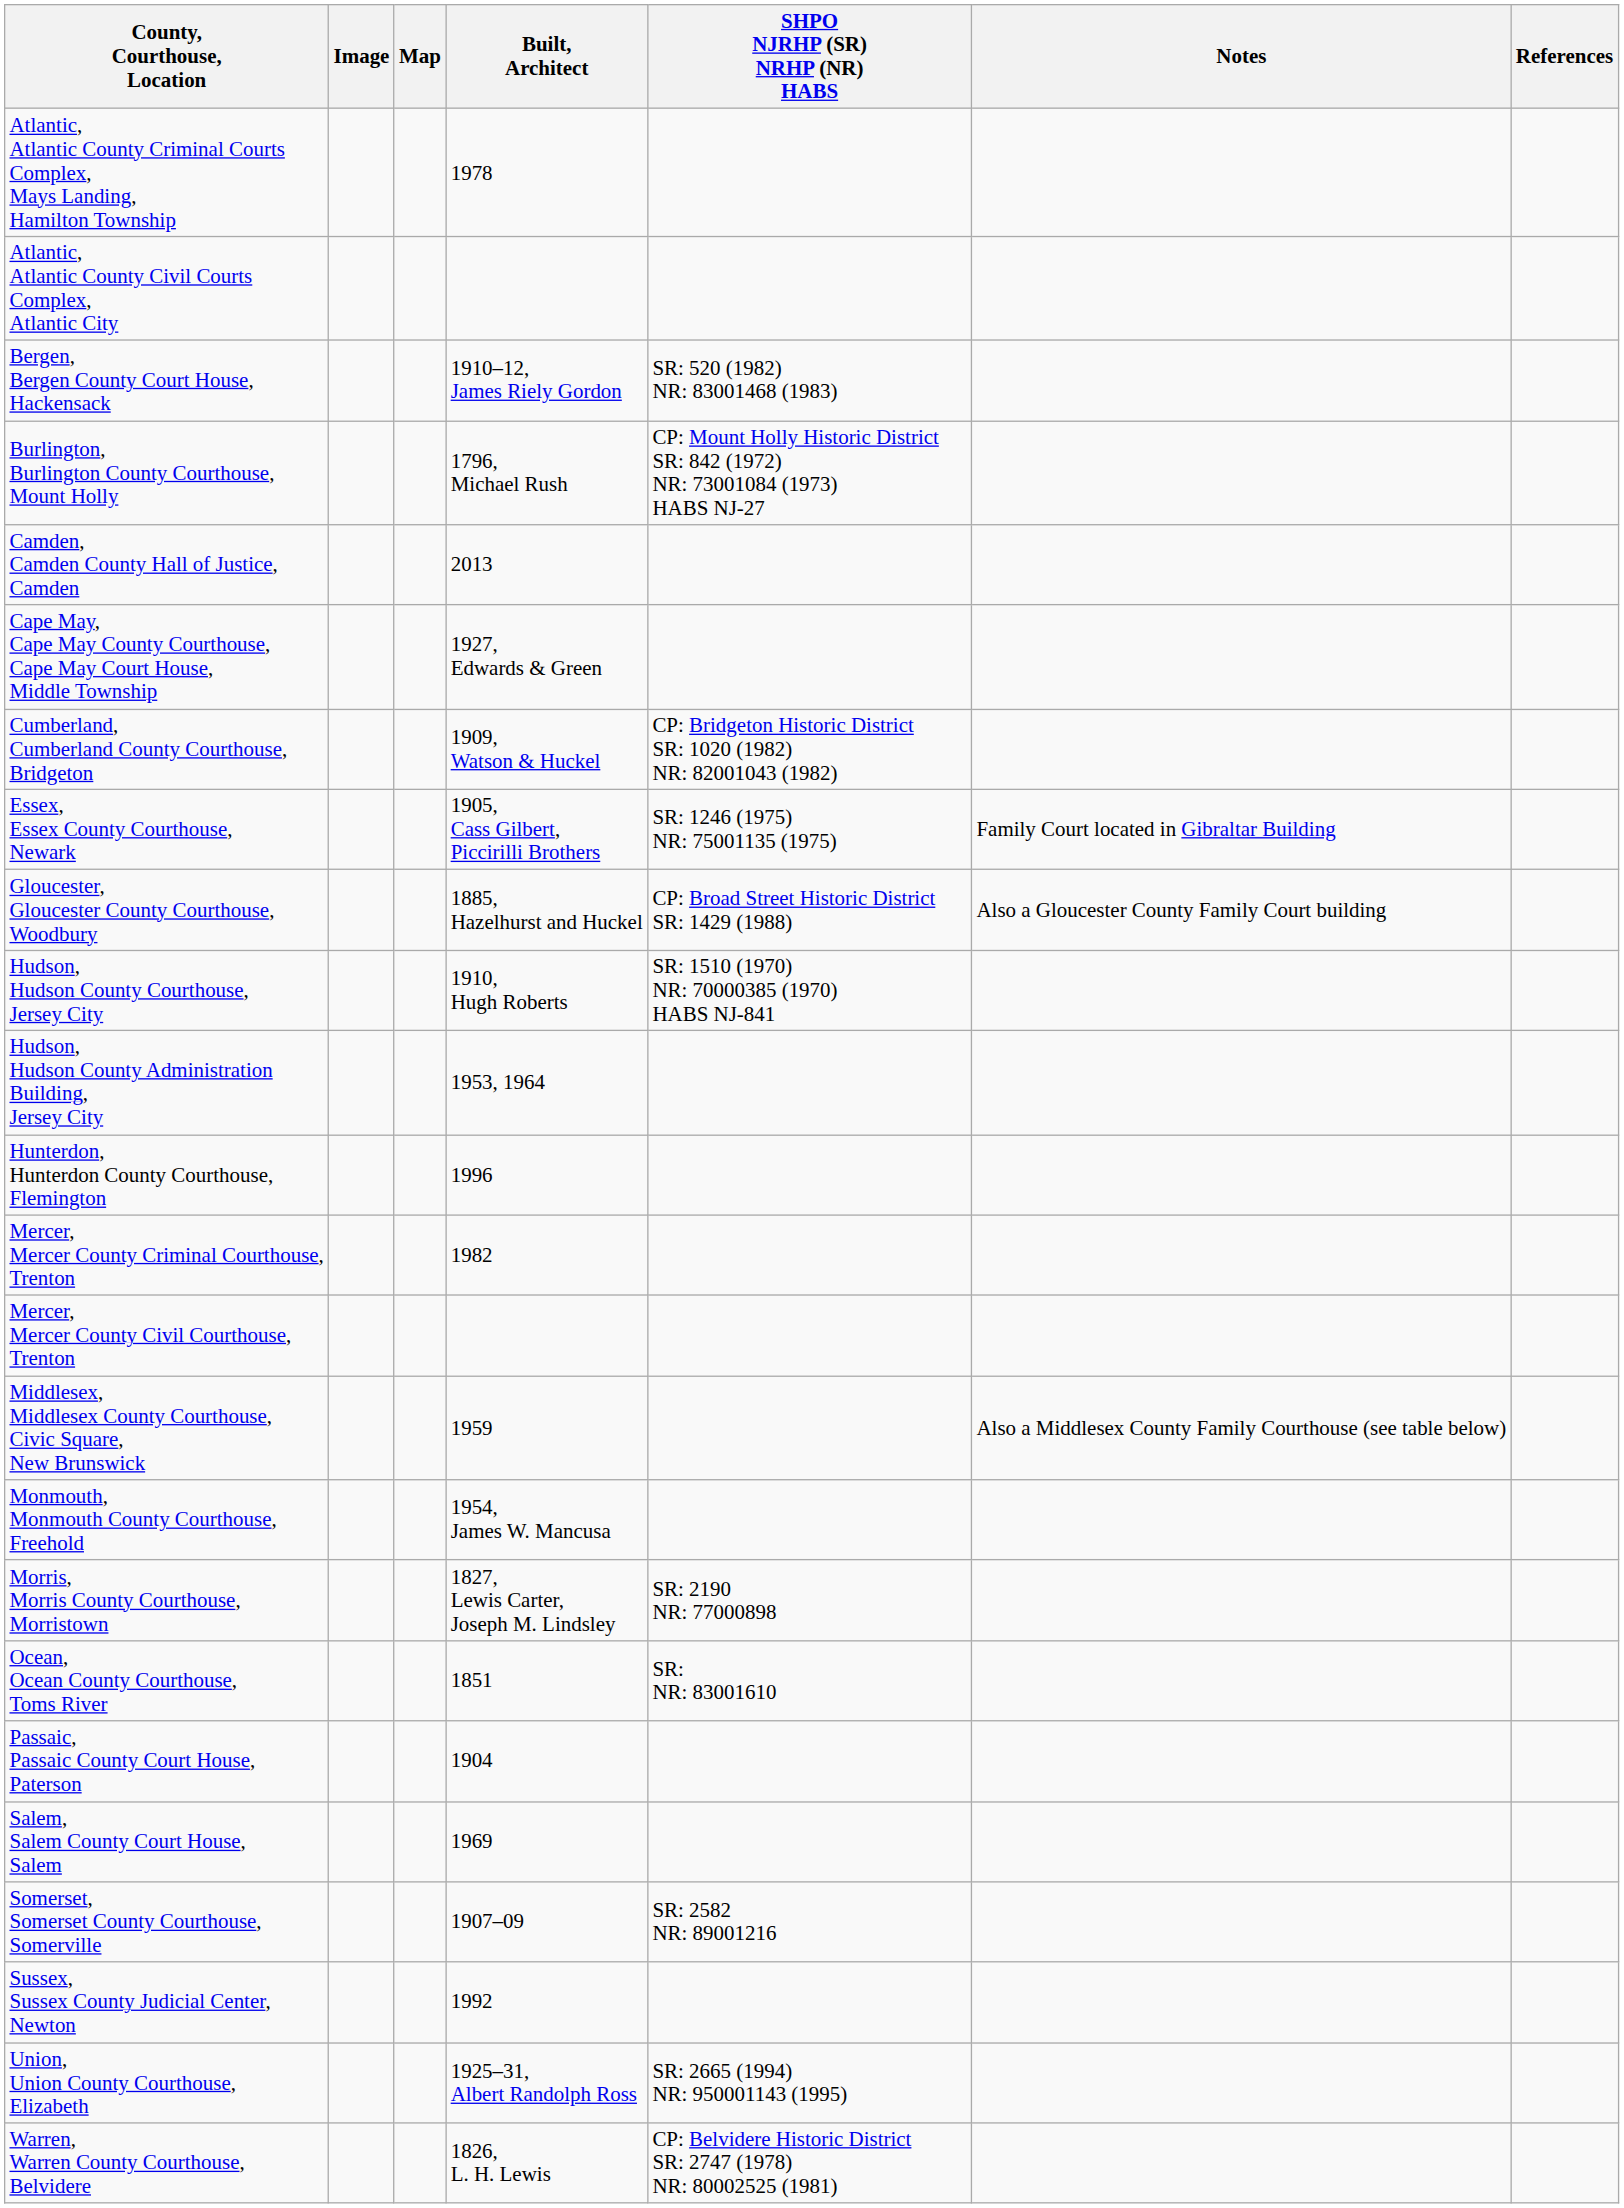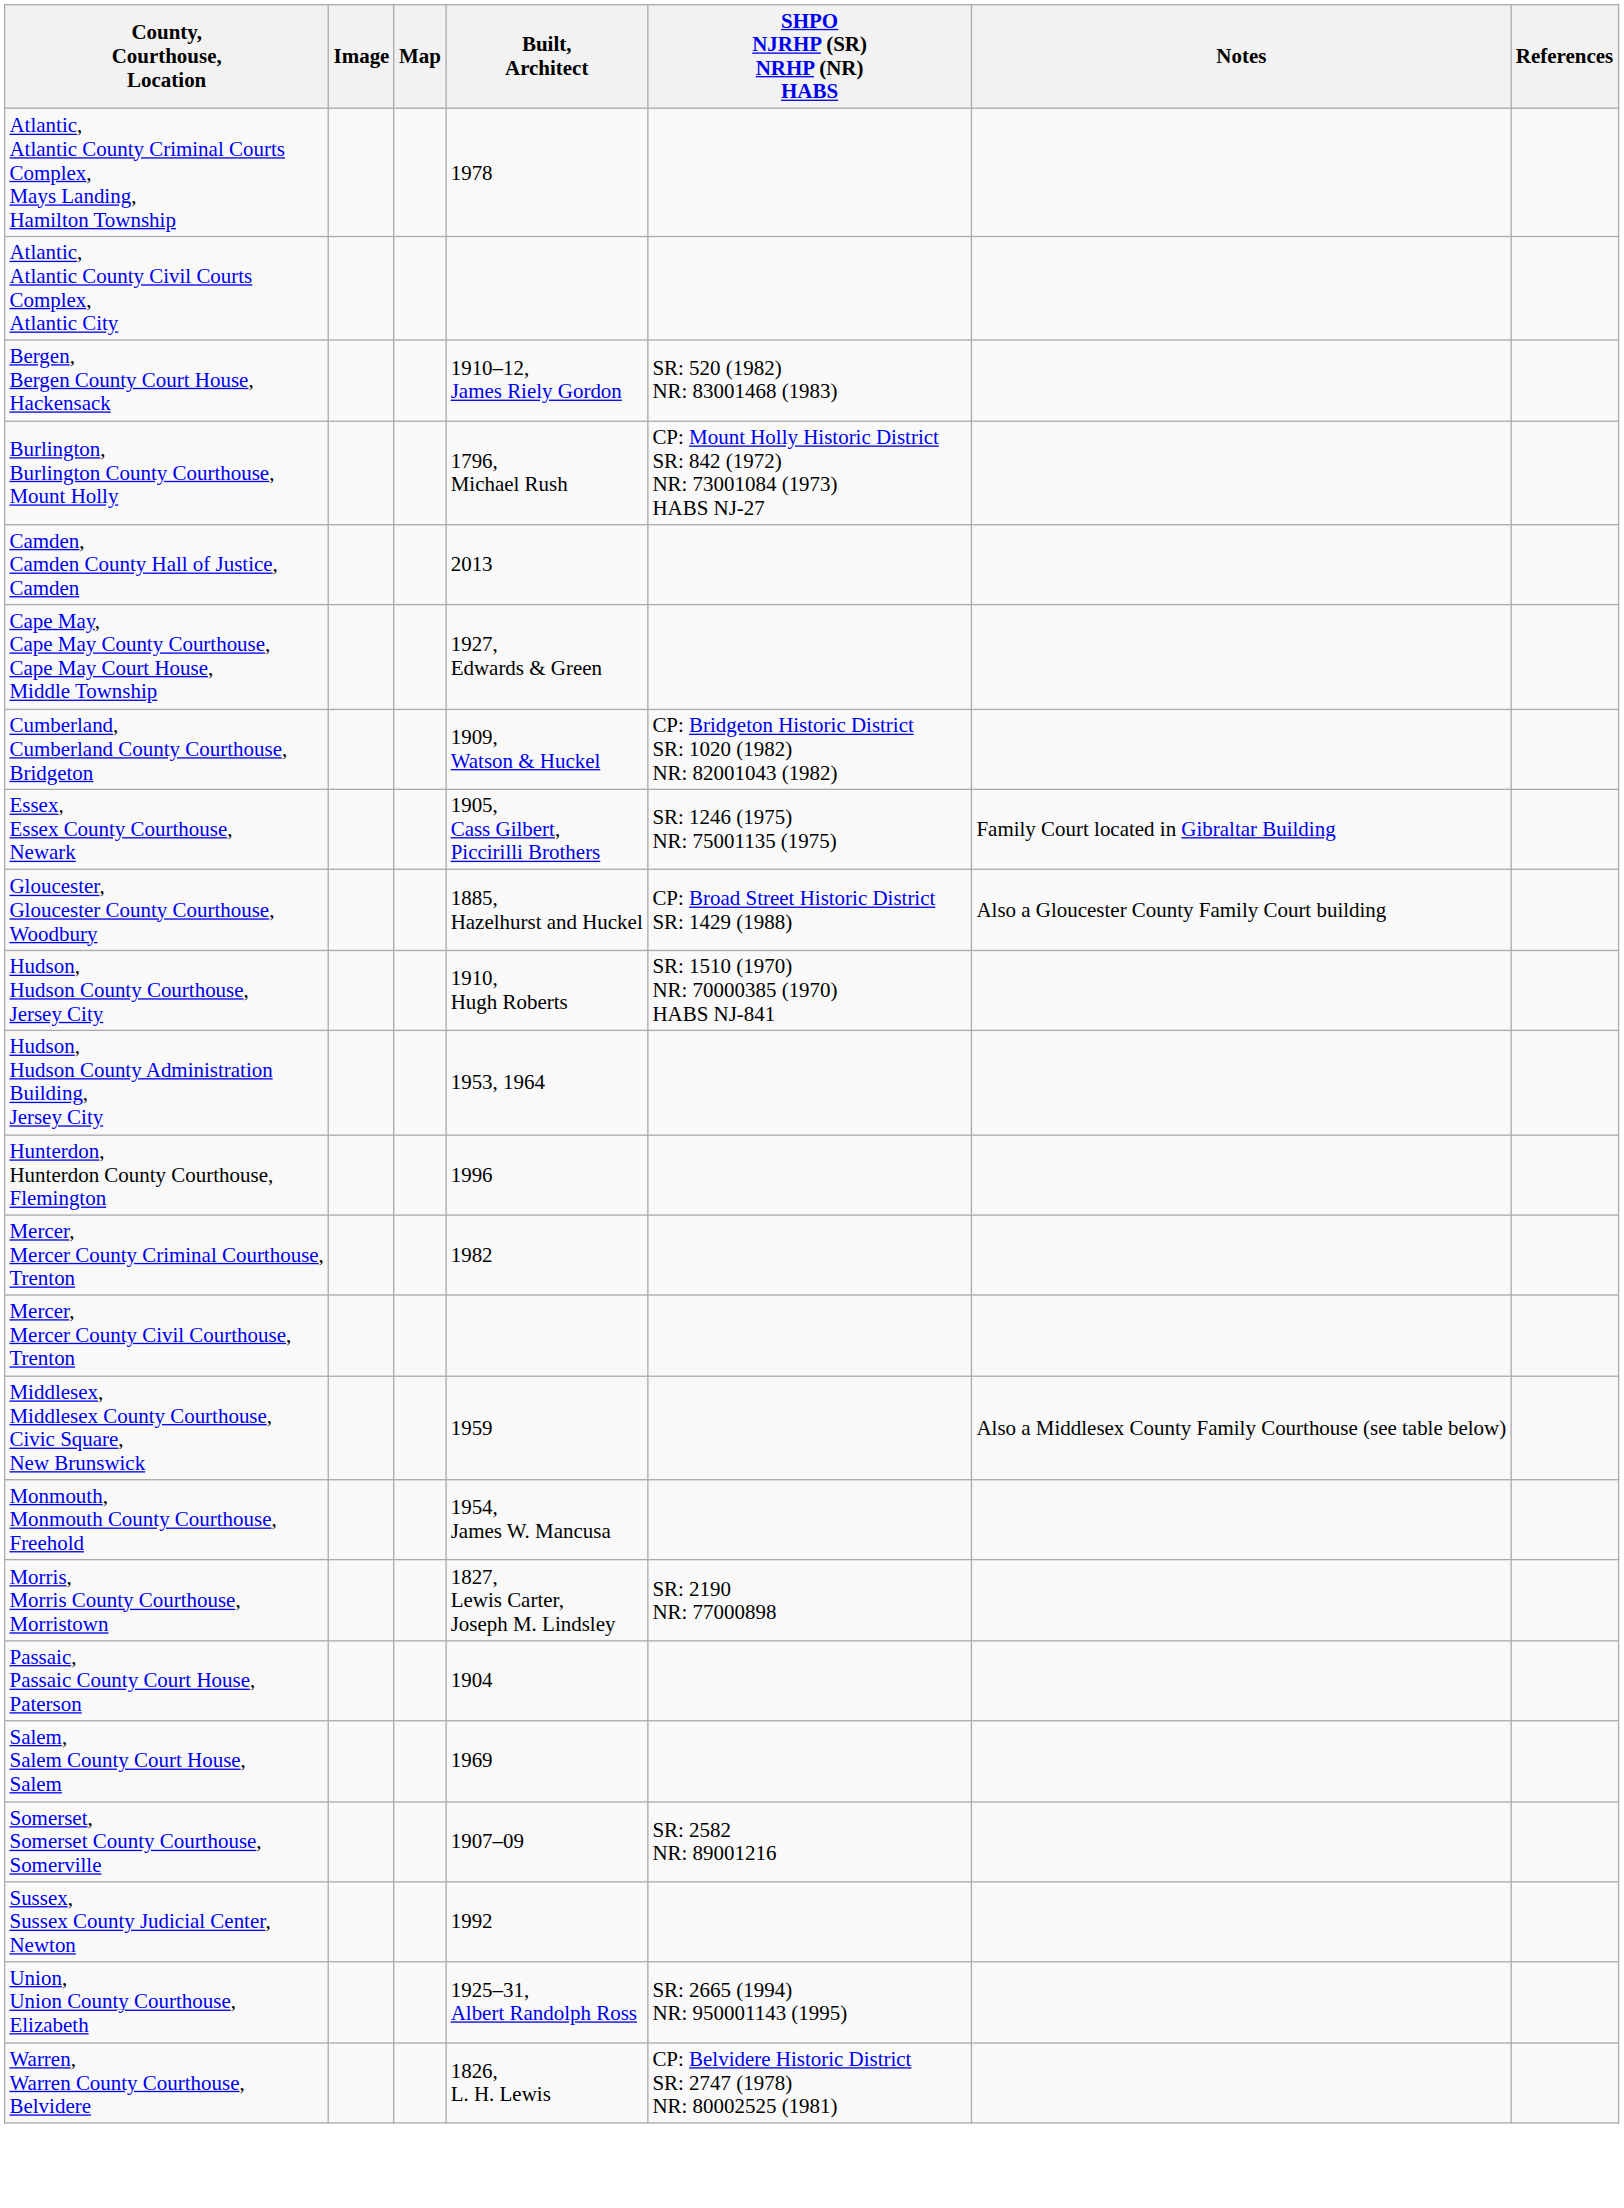 <table class="wikitable sortable sticky-header sort-under">
 <tr>
 <th scope="col" width="240px">County,<br>Courthouse,<br>Location</th>
 <th>Image</th>
 <th>Map</th>
 <th>Built,<br>Architect</th>
 <th scope="col" width="240px"><a href='#'>SHPO</a><br><a href='#'>NJRHP</a> (SR)<br><a href='#'>NRHP</a> (NR)<br><a href='#'>HABS</a></th>
 <th>Notes</th>
 <th scope="col" width="5px">References</th>
 </tr>
 <tr>
 <td><a href='#'>Atlantic</a>,<br><a href='#'>Atlantic County Criminal Courts Complex</a>,<br><a href='#'>Mays Landing</a>,<br><a href='#'>Hamilton Township</a><br><small></small></td>
 <td></td>
 <td></td>
 <td>1978</td>
 <td></td>
 <td></td>
 <td></td>
 </tr>
 <tr>
 <td><a href='#'>Atlantic</a>,<br><a href='#'>Atlantic County Civil Courts Complex</a>,<br><a href='#'>Atlantic City</a><br><small></small></td>
 <td></td>
 <td></td>
 <td></td>
 <td></td>
 <td></td>
 <td></td>
 </tr>
 <tr>
 <td><a href='#'>Bergen</a>,<br><a href='#'>Bergen County Court House</a>,<br><a href='#'>Hackensack</a><br><small></small></td>
 <td></td>
 <td></td>
 <td>1910–12,<br><a href='#'>James Riely Gordon</a></td>
 <td>SR: 520 (1982)<br>NR: 83001468 (1983)</td>
 <td></td>
 <td></td>
 </tr>
 <tr>
 <td><a href='#'>Burlington</a>,<br><a href='#'>Burlington County Courthouse</a>,<br><a href='#'>Mount Holly</a><br><small></small></td>
 <td></td>
 <td></td>
 <td>1796,<br>Michael Rush</td>
 <td>CP: <a href='#'>Mount Holly Historic District</a><br>SR: 842 (1972)<br>NR: 73001084 (1973)<br>HABS NJ-27</td>
 <td></td>
 <td></td>
 </tr>
 <tr>
 <td><a href='#'>Camden</a>,<br><a href='#'>Camden County Hall of Justice</a>,<br><a href='#'>Camden</a><br><small></small></td>
 <td></td>
 <td></td>
 <td>2013</td>
 <td></td>
 <td></td>
 <td></td>
 </tr>
 <tr>
 <td><a href='#'>Cape May</a>,<br><a href='#'>Cape May County Courthouse</a>,<br><a href='#'>Cape May Court House</a>,<br><a href='#'>Middle Township</a><br><small></small></td>
 <td></td>
 <td></td>
 <td>1927,<br>Edwards & Green</td>
 <td></td>
 <td></td>
 <td></td>
 </tr>
 <tr>
 <td><a href='#'>Cumberland</a>,<br><a href='#'>Cumberland County Courthouse</a>,<br><a href='#'>Bridgeton</a><br><small></small></td>
 <td></td>
 <td></td>
 <td>1909,<br><a href='#'>Watson & Huckel</a></td>
 <td>CP: <a href='#'>Bridgeton Historic District</a><br>SR: 1020 (1982)<br>NR: 82001043 (1982)</td>
 <td></td>
 <td></td>
 </tr>
 <tr>
 <td><a href='#'>Essex</a>,<br><a href='#'>Essex County Courthouse</a>,<br><a href='#'>Newark</a><br><small></small></td>
 <td></td>
 <td></td>
 <td>1905,<br><a href='#'>Cass Gilbert</a>,<br><a href='#'>Piccirilli Brothers</a></td>
 <td>SR: 1246 (1975)<br>NR: 75001135 (1975)</td>
 <td>Family Court located in <a href='#'>Gibraltar Building</a></td>
 <td></td>
 </tr>
 <tr>
 <td><a href='#'>Gloucester</a>,<br><a href='#'>Gloucester County Courthouse</a>,<br><a href='#'>Woodbury</a><br><small></small></td>
 <td></td>
 <td></td>
 <td>1885,<br>Hazelhurst and Huckel</td>
 <td>CP: <a href='#'>Broad Street Historic District</a><br>SR: 1429 (1988)</td>
 <td>Also a Gloucester County Family Court building</td>
 <td></td>
 </tr>
 <tr>
 <td><a href='#'>Hudson</a>,<br><a href='#'>Hudson County Courthouse</a>,<br><a href='#'>Jersey City</a><br><small></small></td>
 <td></td>
 <td></td>
 <td>1910,<br>Hugh Roberts</td>
 <td>SR: 1510 (1970)<br>NR: 70000385 (1970)<br>HABS NJ-841</td>
 <td></td>
 <td><br></td>
 </tr>
 <tr>
 <td><a href='#'>Hudson</a>,<br><a href='#'>Hudson County Administration Building</a>,<br><a href='#'>Jersey City</a><br><small></small></td>
 <td></td>
 <td></td>
 <td>1953, 1964</td>
 <td></td>
 <td></td>
 <td></td>
 </tr>
 <tr>
 <td><a href='#'>Hunterdon</a>,<br>Hunterdon County Courthouse,<br><a href='#'>Flemington</a><br><small></small></td>
 <td></td>
 <td></td>
 <td>1996</td>
 <td></td>
 <td></td>
 <td></td>
 </tr>
 <tr>
 <td><a href='#'>Mercer</a>,<br><a href='#'>Mercer County Criminal Courthouse</a>,<br><a href='#'>Trenton</a><br><small></small></td>
 <td></td>
 <td></td>
 <td>1982</td>
 <td></td>
 <td></td>
 <td></td>
 </tr>
 <tr>
 <td><a href='#'>Mercer</a>,<br><a href='#'>Mercer County Civil Courthouse</a>,<br><a href='#'>Trenton</a><br><small></small></td>
 <td></td>
 <td></td>
 <td></td>
 <td></td>
 <td></td>
 <td></td>
 </tr>
 <tr>
 <td><a href='#'>Middlesex</a>,<br><a href='#'>Middlesex County Courthouse</a>,<br><a href='#'>Civic Square</a>,<br><a href='#'>New Brunswick</a><br><small></small></td>
 <td></td>
 <td></td>
 <td>1959</td>
 <td></td>
 <td>Also a Middlesex County Family Courthouse (see table below)</td>
 <td></td>
 </tr>
 <tr>
 <td><a href='#'>Monmouth</a>,<br><a href='#'>Monmouth County Courthouse</a>,<br><a href='#'>Freehold</a><br><small></small></td>
 <td></td>
 <td></td>
 <td>1954,<br>James W. Mancusa</td>
 <td></td>
 <td></td>
 <td></td>
 </tr>
 <tr>
 <td><a href='#'>Morris</a>,<br><a href='#'>Morris County Courthouse</a>,<br><a href='#'>Morristown</a><br><small></small></td>
 <td></td>
 <td></td>
 <td>1827,<br>Lewis Carter,<br>Joseph M. Lindsley</td>
 <td>SR: 2190<br>NR: 77000898</td>
 <td></td>
 <td></td>
 </tr>
 <tr>
-<td><a href='#'>Ocean</a>,<br><a href='#'>Ocean County Courthouse</a>,<br><a href='#'>Toms River</a><br><small></small></td>
-<td></td>
-<td></td>
-<td>1851</td>
-<td>SR:<br>NR: 83001610</td>
-<td></td>
-<td></td>
-</tr>
-<tr>
 <td><a href='#'>Passaic</a>,<br><a href='#'>Passaic County Court House</a>,<br><a href='#'>Paterson</a><br><small></small></td>
 <td></td>
 <td></td>
 <td>1904</td>
 <td></td>
 <td></td>
 <td></td>
 </tr>
 <tr>
 <td><a href='#'>Salem</a>,<br><a href='#'>Salem County Court House</a>,<br><a href='#'>Salem</a><br><small></small></td>
 <td></td>
 <td></td>
 <td>1969</td>
 <td></td>
 <td></td>
 <td></td>
 </tr>
 <tr>
 <td><a href='#'>Somerset</a>,<br><a href='#'>Somerset County Courthouse</a>,<br><a href='#'>Somerville</a><br><small></small></td>
 <td></td>
 <td></td>
 <td>1907–09</td>
 <td>SR: 2582<br>NR: 89001216</td>
 <td></td>
 <td></td>
 </tr>
 <tr>
 <td><a href='#'>Sussex</a>,<br><a href='#'>Sussex County Judicial Center</a>,<br><a href='#'>Newton</a><br><small></small></td>
 <td></td>
 <td></td>
 <td>1992</td>
 <td></td>
 <td></td>
 <td></td>
 </tr>
 <tr>
 <td><a href='#'>Union</a>,<br><a href='#'>Union County Courthouse</a>,<br><a href='#'>Elizabeth</a><br><small></small></td>
 <td></td>
 <td></td>
 <td>1925–31,<br><a href='#'>Albert Randolph Ross</a></td>
 <td>SR: 2665 (1994)<br>NR: 950001143 (1995)</td>
 <td></td>
 <td></td>
 </tr>
 <tr>
 <td><a href='#'>Warren</a>,<br><a href='#'>Warren County Courthouse</a>,<br><a href='#'>Belvidere</a><br><small></small></td>
 <td></td>
 <td></td>
 <td>1826,<br>L. H. Lewis</td>
 <td>CP: <a href='#'>Belvidere Historic District</a><br>SR: 2747 (1978)<br>NR: 80002525 (1981)</td>
 <td></td>
 <td></td>
 </tr>
 </table>
